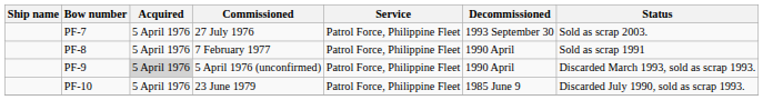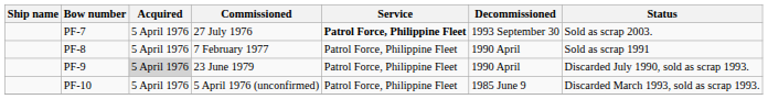 <table class="wikitable">
 <tr>
 <th>Ship name</th>
 <th>Bow number</th>
 <th>Acquired</th>
 <th>Commissioned</th>
 <th>Service</th>
 <th>Decommissioned</th>
 <th>Status</th>
 </tr>
 <tr>
 <td></td>
 <td>PF-7</td>
 <td>5 April 1976</td>
 <td>27 July 1976</td>
-<td>Patrol Force, Philippine Fleet</td>
+<td><strong>Patrol Force, Philippine Fleet</strong></td>
 <td>1993 September 30</td>
 <td>Sold as scrap 2003.</td>
 </tr>
 <tr>
 <td></td>
 <td>PF-8</td>
 <td>5 April 1976</td>
 <td>7 February 1977</td>
 <td>Patrol Force, Philippine Fleet</td>
 <td>1990 April</td>
 <td>Sold as scrap 1991</td>
 </tr>
 <tr>
 <td></td>
 <td>PF-9</td>
 <td style="background: lightgrey;">5 April 1976</td>
-<td>5 April 1976 (unconfirmed)</td>
+<td>23 June 1979</td>
 <td>Patrol Force, Philippine Fleet</td>
 <td>1990 April</td>
-<td>Discarded March 1993, sold as scrap 1993.</td>
+<td>Discarded July 1990, sold as scrap 1993.</td>
 </tr>
 <tr>
 <td></td>
 <td>PF-10</td>
 <td>5 April 1976</td>
-<td>23 June 1979</td>
+<td>5 April 1976 (unconfirmed)</td>
 <td>Patrol Force, Philippine Fleet</td>
 <td>1985 June 9</td>
-<td>Discarded July 1990, sold as scrap 1993.</td>
+<td>Discarded March 1993, sold as scrap 1993.</td>
 </tr>
 <tr>
 </tr>
 </table>
